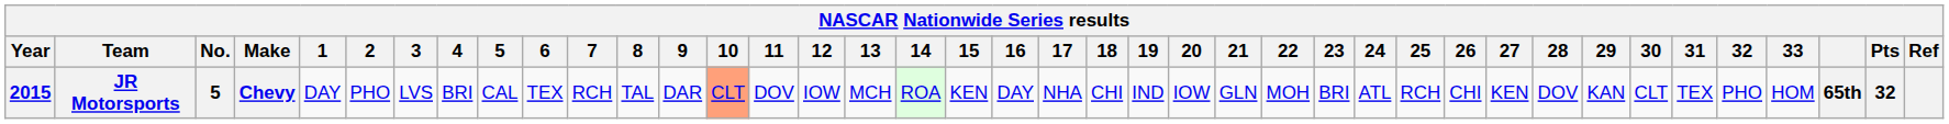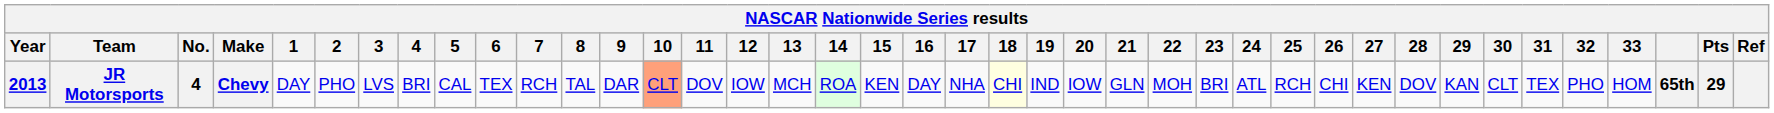 <table class="wikitable" style="text-align:center; font-size:75%">
 <tr>
 <th colspan=45><a href='#'>NASCAR</a> <a href='#'>Nationwide Series</a> results</th>
 </tr>
 <tr>
 <th>Year</th>
 <th>Team</th>
 <th>No.</th>
 <th>Make</th>
 <th>1</th>
 <th>2</th>
 <th>3</th>
 <th>4</th>
 <th>5</th>
 <th>6</th>
 <th>7</th>
 <th>8</th>
 <th>9</th>
 <th>10</th>
 <th>11</th>
 <th>12</th>
 <th>13</th>
 <th>14</th>
 <th>15</th>
 <th>16</th>
 <th>17</th>
 <th>18</th>
 <th>19</th>
 <th>20</th>
 <th>21</th>
 <th>22</th>
 <th>23</th>
 <th>24</th>
 <th>25</th>
 <th>26</th>
 <th>27</th>
 <th>28</th>
 <th>29</th>
 <th>30</th>
 <th>31</th>
 <th>32</th>
 <th>33</th>
 <th></th>
 <th>Pts</th>
 <th>Ref</th>
 </tr>
 <tr>
-<th><a href='#'>2015</a></th>
+<th><a href='#'>2013</a></th>
 <th><a href='#'>JR Motorsports</a></th>
-<th>5</th>
+<th>4</th>
 <th><a href='#'>Chevy</a></th>
 <td><a href='#'>DAY</a></td>
 <td><a href='#'>PHO</a></td>
 <td><a href='#'>LVS</a></td>
 <td><a href='#'>BRI</a></td>
 <td><a href='#'>CAL</a></td>
 <td><a href='#'>TEX</a></td>
 <td><a href='#'>RCH</a></td>
 <td><a href='#'>TAL</a></td>
 <td><a href='#'>DAR</a></td>
 <td style="background: lightsalmon;"><a href='#'>CLT</a></td>
 <td><a href='#'>DOV</a></td>
 <td><a href='#'>IOW</a></td>
 <td><a href='#'>MCH</a></td>
 <td style="background:#DFFFDF;"><a href='#'>ROA</a><br></td>
 <td><a href='#'>KEN</a></td>
 <td><a href='#'>DAY</a></td>
 <td><a href='#'>NHA</a></td>
-<td><a href='#'>CHI</a></td>
+<td style="background: lightyellow;"><a href='#'>CHI</a></td>
 <td><a href='#'>IND</a></td>
 <td><a href='#'>IOW</a></td>
 <td><a href='#'>GLN</a></td>
 <td><a href='#'>MOH</a></td>
 <td><a href='#'>BRI</a></td>
 <td><a href='#'>ATL</a></td>
 <td><a href='#'>RCH</a></td>
 <td><a href='#'>CHI</a></td>
 <td><a href='#'>KEN</a></td>
 <td><a href='#'>DOV</a></td>
 <td><a href='#'>KAN</a></td>
 <td><a href='#'>CLT</a></td>
 <td><a href='#'>TEX</a></td>
 <td><a href='#'>PHO</a></td>
 <td><a href='#'>HOM</a></td>
 <th>65th</th>
-<th>32</th>
+<th>29</th>
 <th></th>
 </tr>
 </table>
